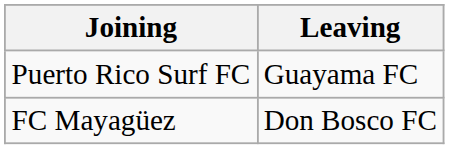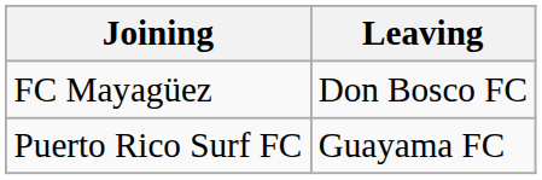 <table class="wikitable">
 <tr>
 <th> Joining</th>
 <th> Leaving</th>
 </tr>
 <tr>
+<td>FC Mayagüez</td>
+<td>Don Bosco FC</td>
+</tr>
+<tr>
 <td>Puerto Rico Surf FC</td>
 <td>Guayama FC</td>
 </tr>
-<tr>
-<td>FC Mayagüez</td>
-<td>Don Bosco FC</td>
-</tr>
 </table>
